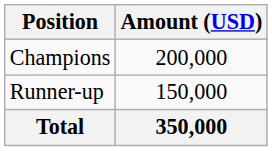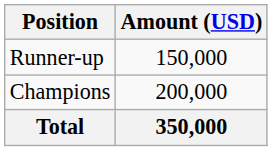 <table class="wikitable" style="text-align:center">
 <tr>
 <th>Position</th>
 <th>Amount (<a href='#'>USD</a>)</th>
 </tr>
 <tr>
+<td align="left">Runner-up</td>
+<td>150,000</td>
+</tr>
+<tr>
 <td align="left">Champions</td>
 <td>200,000</td>
-</tr>
-<tr>
-<td align="left">Runner-up</td>
-<td>150,000</td>
 </tr>
 <tr>
 <th>Total</th>
 <th>350,000</th>
 </tr>
 </table>
